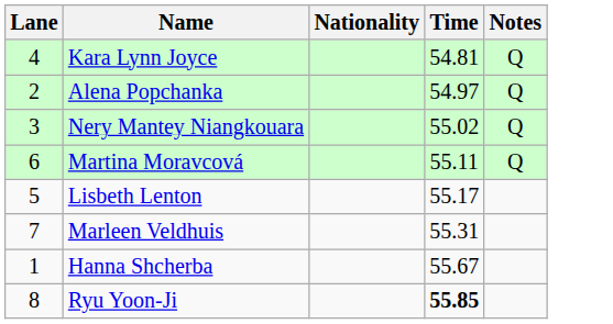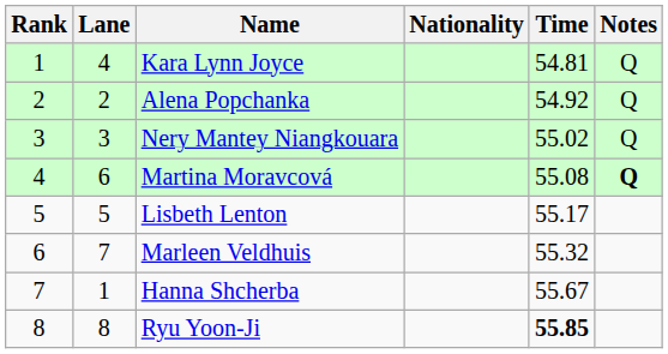 <table class="wikitable sortable" style="text-align:center">
 <tr>
+<th>Rank</th>
 <th>Lane</th>
 <th>Name</th>
 <th>Nationality</th>
 <th>Time</th>
 <th>Notes</th>
 </tr>
 <tr bgcolor=#ccffcc>
+<td>1</td>
 <td>4</td>
 <td align=left><a href='#'>Kara Lynn Joyce</a></td>
 <td align=left></td>
 <td>54.81</td>
 <td>Q</td>
 </tr>
 <tr bgcolor=#ccffcc>
 <td>2</td>
+<td>2</td>
 <td align=left><a href='#'>Alena Popchanka</a></td>
 <td align=left></td>
-<td>54.97</td>
+<td>54.92</td>
 <td>Q</td>
 </tr>
 <tr bgcolor=#ccffcc>
+<td>3</td>
 <td>3</td>
 <td align=left><a href='#'>Nery Mantey Niangkouara</a></td>
 <td align=left></td>
 <td>55.02</td>
 <td>Q</td>
 </tr>
 <tr bgcolor=#ccffcc>
+<td>4</td>
 <td>6</td>
 <td align=left><a href='#'>Martina Moravcová</a></td>
 <td align=left></td>
-<td>55.11</td>
-<td>Q</td>
+<td>55.08</td>
+<td><strong>Q</strong></td>
 </tr>
 <tr>
+<td>5</td>
 <td>5</td>
 <td align=left><a href='#'>Lisbeth Lenton</a></td>
 <td align=left></td>
 <td>55.17</td>
 <td></td>
 </tr>
 <tr>
+<td>6</td>
 <td>7</td>
 <td align=left><a href='#'>Marleen Veldhuis</a></td>
 <td align=left></td>
-<td>55.31</td>
+<td>55.32</td>
 <td></td>
 </tr>
 <tr>
+<td>7</td>
 <td>1</td>
 <td align=left><a href='#'>Hanna Shcherba</a></td>
 <td align=left></td>
 <td>55.67</td>
 <td></td>
 </tr>
 <tr>
 <td>8</td>
+<td>8</td>
 <td align=left><a href='#'>Ryu Yoon-Ji</a></td>
 <td align=left></td>
 <td><strong>55.85</strong></td>
 <td></td>
 </tr>
 </table>
